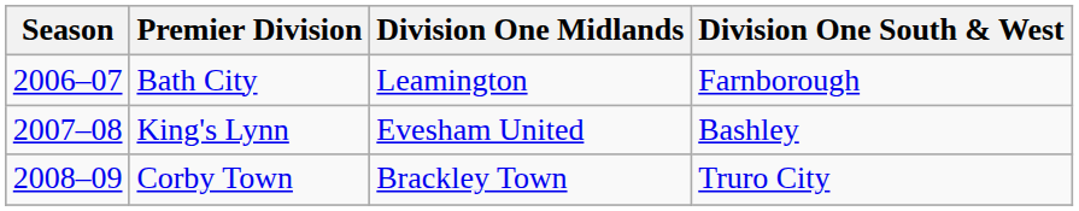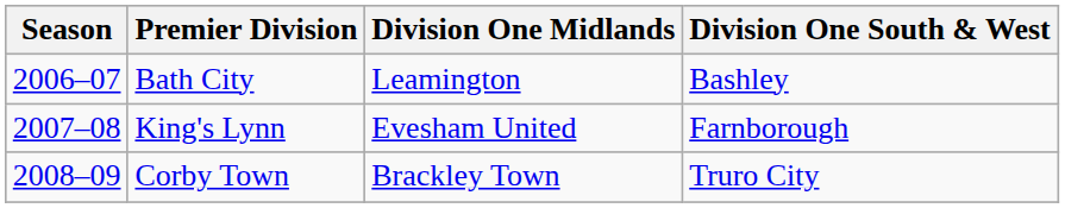 <table class="wikitable" style="text-align: left">
 <tr>
 <th>Season</th>
 <th>Premier Division</th>
 <th>Division One Midlands</th>
 <th>Division One South & West</th>
 </tr>
 <tr>
 <td><a href='#'>2006–07</a></td>
 <td><a href='#'>Bath City</a></td>
 <td><a href='#'>Leamington</a></td>
-<td><a href='#'>Farnborough</a></td>
+<td><a href='#'>Bashley</a></td>
 </tr>
 <tr>
 <td><a href='#'>2007–08</a></td>
 <td><a href='#'>King's Lynn</a></td>
 <td><a href='#'>Evesham United</a></td>
-<td><a href='#'>Bashley</a></td>
+<td><a href='#'>Farnborough</a></td>
 </tr>
 <tr>
 <td><a href='#'>2008–09</a></td>
 <td><a href='#'>Corby Town</a></td>
 <td><a href='#'>Brackley Town</a></td>
 <td><a href='#'>Truro City</a></td>
 </tr>
 </table>
